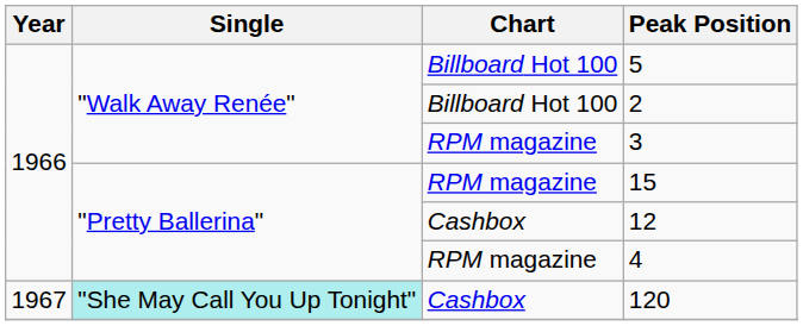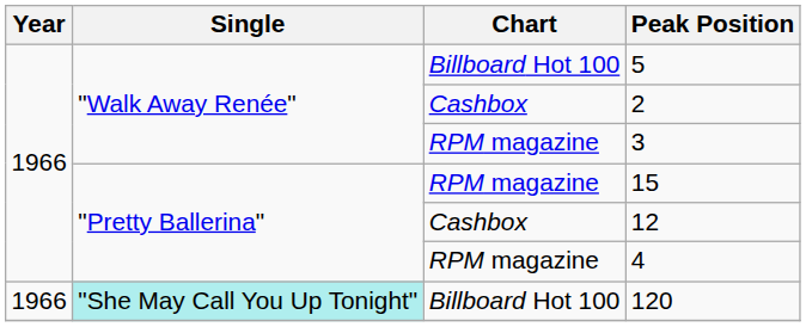 <table class="wikitable">
 <tr>
 <th align="left">Year</th>
 <th align="left">Single</th>
 <th align="left">Chart</th>
 <th align="left">Peak Position</th>
 </tr>
 <tr>
 <td rowspan="6" align="left">1966</td>
 <td rowspan="3" align="left">"<a href='#'>Walk Away Renée</a>"</td>
 <td align="left"><a href='#'><em>Billboard</em> Hot 100</a></td>
 <td align="left">5</td>
 </tr>
 <tr>
-<td align="left"><em>Billboard</em> Hot 100</td>
+<td align="left"><a href='#'><em>Cashbox</em></a></td>
 <td align="left">2</td>
 </tr>
 <tr>
 <td align="left"><a href='#'><em>RPM</em> magazine</a></td>
 <td align="left">3</td>
 </tr>
 <tr>
 <td rowspan="3" align="left">"<a href='#'>Pretty Ballerina</a>"</td>
 <td align="left"><a href='#'><em>RPM</em> magazine</a></td>
 <td align="left">15</td>
 </tr>
 <tr>
 <td align="left"><em>Cashbox</em></td>
 <td align="left">12</td>
 </tr>
 <tr>
 <td align="left"><em>RPM</em> magazine</td>
 <td align="left">4</td>
 </tr>
 <tr>
-<td align="left">1967</td>
+<td align="left">1966</td>
 <td align="left" style="background: paleturquoise;">"She May Call You Up Tonight"</td>
-<td align="left"><a href='#'><em>Cashbox</em></a></td>
+<td align="left"><em>Billboard</em> Hot 100</td>
 <td align="left">120</td>
 </tr>
 <tr>
 </tr>
 </table>
